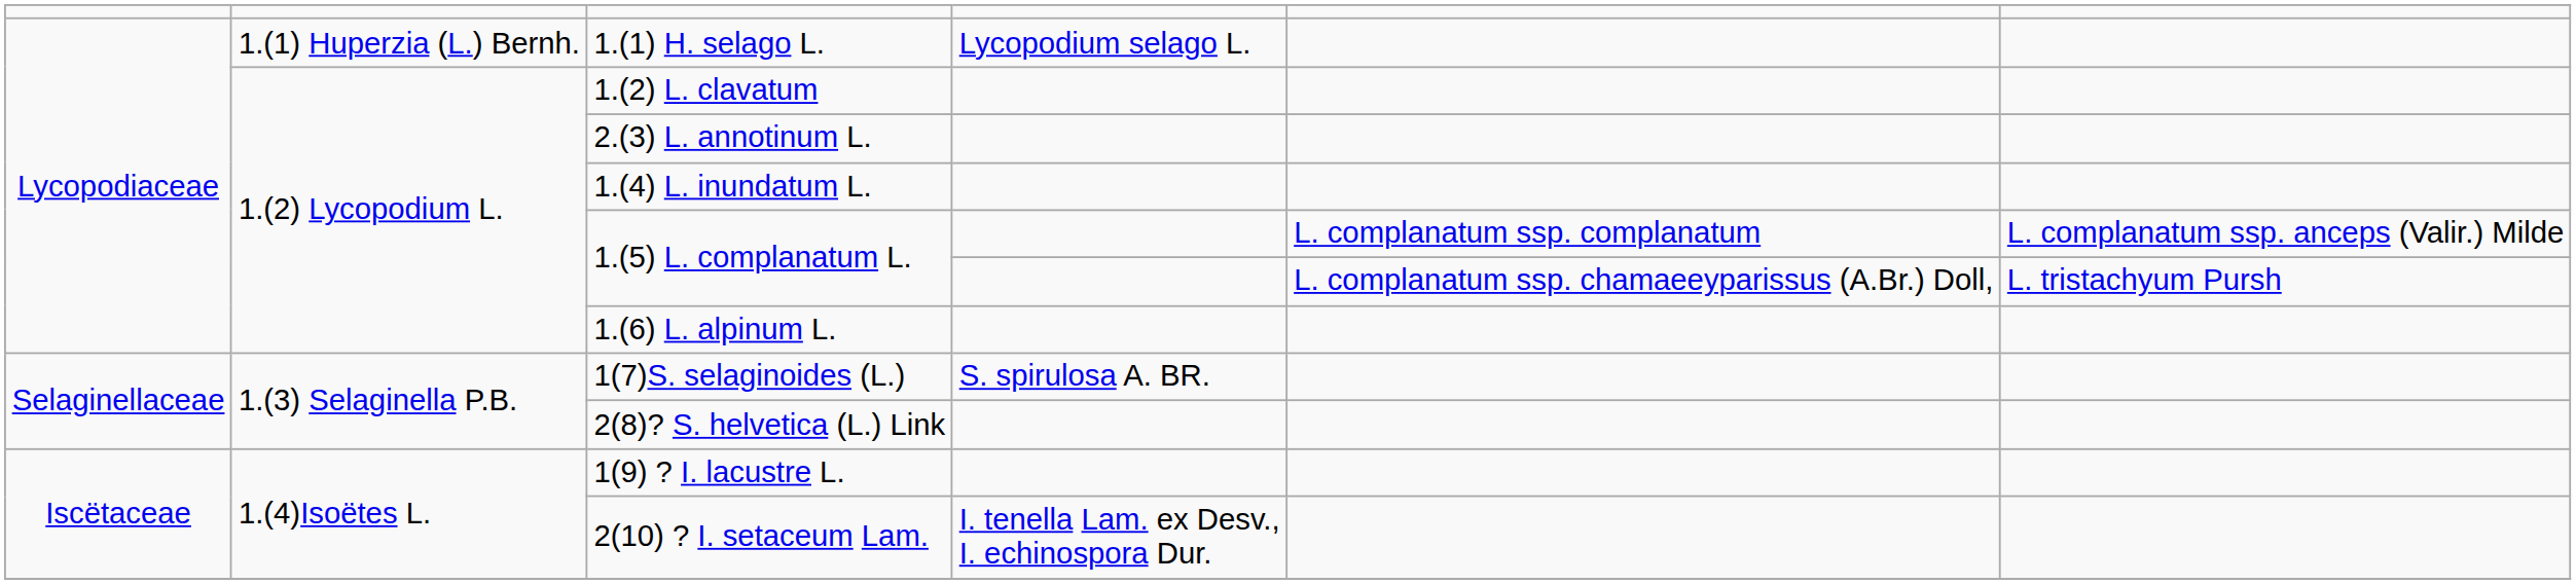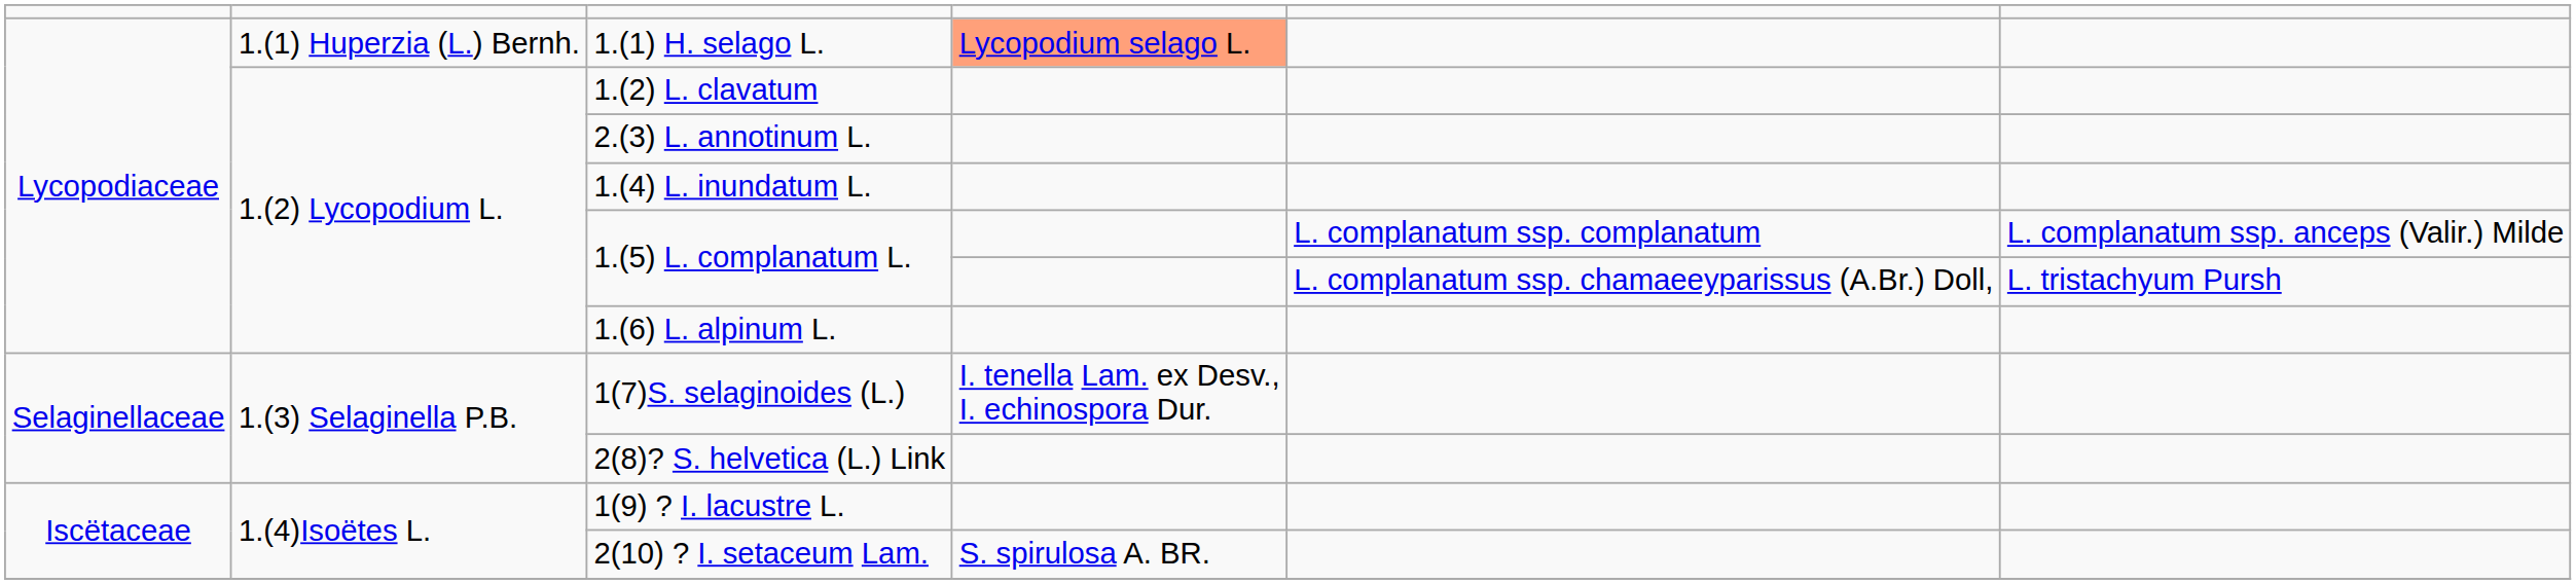 <table class="wikitable">
 <tr>
 <td></td>
 <td></td>
 <td></td>
 <td></td>
 <td></td>
 <td></td>
 </tr>
 <tr>
 <td rowspan="7" style="text-align:center;"><a href='#'>Lycopodiaceae</a></td>
 <td rowspan="1">1.(1)  <a href='#'>Huperzia</a> (<a href='#'>L.</a>) Bernh.</td>
 <td>1.(1) <a href='#'>H. selago</a> L.</td>
-<td><a href='#'>Lycopodium selago</a> L.</td>
+<td style="background: lightsalmon;"><a href='#'>Lycopodium selago</a> L.</td>
 <td></td>
 <td></td>
 </tr>
 <tr>
 <td rowspan="6">1.(2)  <a href='#'>Lycopodium</a> L.</td>
 <td>1.(2) <a href='#'>L. clavatum</a></td>
 <td></td>
 <td></td>
 <td></td>
 </tr>
 <tr>
 <td>2.(3)   <a href='#'>L. annotinum</a> L.</td>
 <td></td>
 <td></td>
 <td></td>
 </tr>
 <tr>
 <td>1.(4) <a href='#'>L. inundatum</a> L.</td>
 <td></td>
 <td></td>
 <td></td>
 </tr>
 <tr>
 <td rowspan="2">1.(5)  <a href='#'>L. complanatum</a> L.</td>
 <td></td>
 <td><a href='#'>L. complanatum ssp. complanatum</a></td>
 <td><a href='#'>L. complanatum ssp. anceps</a> (Valir.) Milde</td>
 </tr>
 <tr>
 <td></td>
 <td><a href='#'>L. complanatum ssp. chamaeeyparissus</a> (A.Br.) Doll,</td>
 <td><a href='#'>L. tristachyum Pursh</a></td>
 </tr>
 <tr>
 <td>1.(6)  <a href='#'>L. alpinum</a> L.</td>
 <td></td>
 <td></td>
 <td></td>
 </tr>
 <tr>
 <td rowspan="2" style="text-align:center;"><a href='#'>Selaginellaceae</a></td>
 <td rowspan="2">1.(3)  <a href='#'>Selaginella</a> P.B.</td>
 <td>1(7)<a href='#'>S. selaginoides</a> (L.)</td>
-<td><a href='#'>S. spirulosa</a> A. BR.</td>
+<td><a href='#'>I. tenella</a> <a href='#'>Lam.</a> ex Desv., <br><a href='#'>I. echinospora</a> Dur.</td>
 <td></td>
 <td></td>
 </tr>
 <tr>
 <td>2(8)? <a href='#'>S. helvetica</a> (L.) Link</td>
 <td></td>
 <td></td>
 <td></td>
 </tr>
 <tr>
 <td rowspan="2" style="text-align:center;"><a href='#'>Iscëtaceae</a></td>
 <td rowspan="2">1.(4)<a href='#'>Isoëtes</a> L.</td>
 <td>1(9) ? <a href='#'>I. lacustre</a> L.</td>
 <td></td>
 <td></td>
 <td></td>
 </tr>
 <tr>
 <td>2(10) ? <a href='#'>I. setaceum</a> <a href='#'>Lam.</a></td>
-<td><a href='#'>I. tenella</a> <a href='#'>Lam.</a> ex Desv., <br><a href='#'>I. echinospora</a> Dur.</td>
+<td><a href='#'>S. spirulosa</a> A. BR.</td>
 <td></td>
 <td></td>
 </tr>
 <tr>
 </tr>
 </table>
